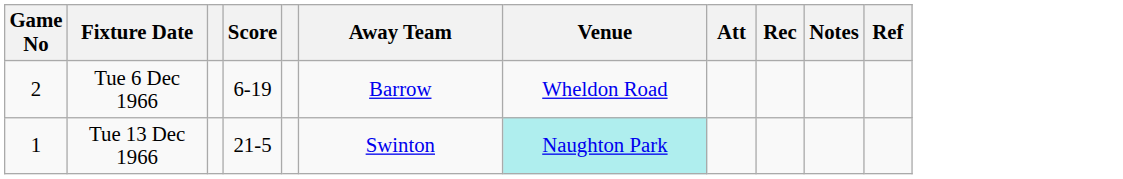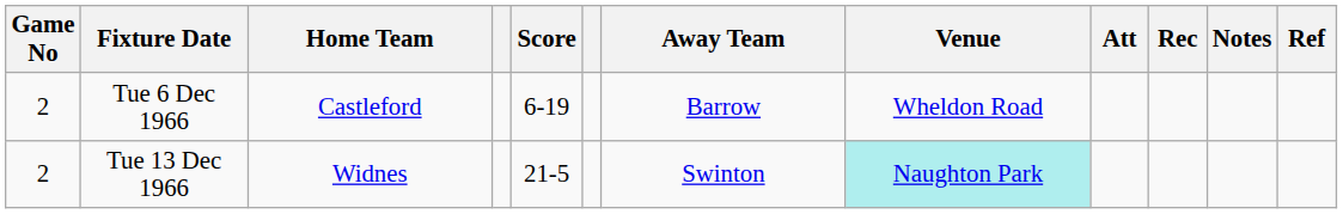 <table class="wikitable" style="text-align:center;">
 <tr>
 <th width=20 abbr="No">Game No</th>
 <th width=100 abbr="Date">Fixture Date</th>
+<th width=150 abbr="Home Team">Home Team</th>
 <th width=5 abbr="space"></th>
 <th width=20 abbr="Score">Score</th>
 <th width=5 abbr="space"></th>
 <th width=150 abbr="Away Team">Away Team</th>
 <th width=150 abbr="Venue">Venue</th>
 <th width=30 abbr="Att">Att</th>
 <th width=30 abbr="Rec">Rec</th>
 <th width=20 abbr="Notes">Notes</th>
 <th width=30 abbr="Ref">Ref</th>
 </tr>
 <tr>
 <td>2</td>
 <td>Tue 6 Dec 1966</td>
+<td><a href='#'>Castleford</a></td>
 <td></td>
 <td>6-19</td>
 <td></td>
 <td><a href='#'>Barrow</a></td>
 <td><a href='#'>Wheldon Road</a></td>
 <td></td>
 <td></td>
 <td></td>
 <td></td>
 </tr>
 <tr>
-<td>1</td>
+<td>2</td>
 <td>Tue 13 Dec 1966</td>
+<td><a href='#'>Widnes</a></td>
 <td></td>
 <td>21-5</td>
 <td></td>
 <td><a href='#'>Swinton</a></td>
 <td style="background: paleturquoise;"><a href='#'>Naughton Park</a></td>
 <td></td>
 <td></td>
 <td></td>
 <td></td>
 </tr>
 </table>
